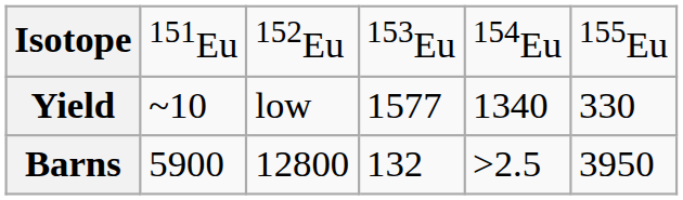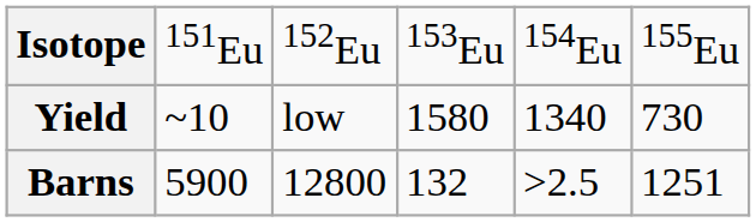 <table class="wikitable" align="right" style="margin:1em">
 <tr>
 <th>Isotope</th>
 <td><sup>151</sup>Eu</td>
 <td><sup>152</sup>Eu</td>
 <td><sup>153</sup>Eu</td>
 <td><sup>154</sup>Eu</td>
 <td><sup>155</sup>Eu</td>
 </tr>
 <tr>
 <th>Yield</th>
 <td>~10</td>
 <td>low</td>
-<td>1577</td>
+<td>1580</td>
 <td>1340</td>
-<td>330</td>
+<td>730</td>
 </tr>
 <tr>
 <th>Barns</th>
 <td>5900</td>
 <td>12800</td>
 <td>132</td>
 <td>>2.5</td>
-<td>3950</td>
+<td>1251</td>
 </tr>
 </table>
